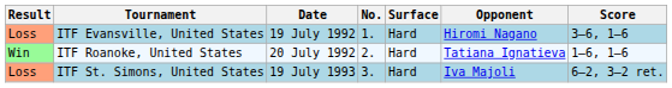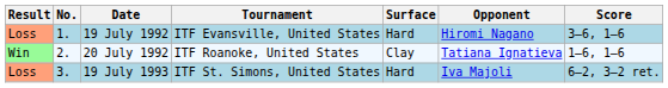 <table class="sortable wikitable">
 <tr>
 <th>Result</th>
+<th>No.</th>
+<th>Date</th>
 <th>Tournament</th>
-<th>Date</th>
-<th>No.</th>
 <th>Surface</th>
 <th>Opponent</th>
 <th class="unsortable">Score</th>
 </tr>
 <tr style="background:lightblue;">
 <td style="background:#ffa07a;">Loss</td>
+<td>1.</td>
+<td>19 July 1992</td>
 <td>ITF Evansville, United States</td>
-<td>19 July 1992</td>
-<td>1.</td>
 <td>Hard</td>
 <td> <a href='#'>Hiromi Nagano</a></td>
 <td>3–6, 1–6</td>
 </tr>
 <tr style="background:#f0f8ff;">
 <td style="background:#98fb98;">Win</td>
+<td>2.</td>
+<td>20 July 1992</td>
 <td>ITF Roanoke, United States</td>
-<td>20 July 1992</td>
-<td>2.</td>
-<td>Hard</td>
+<td>Clay</td>
 <td> <a href='#'>Tatiana Ignatieva</a></td>
 <td>1–6, 1–6</td>
 </tr>
 <tr style="background:lightblue;">
 <td style="background:#ffa07a;">Loss</td>
+<td>3.</td>
+<td>19 July 1993</td>
 <td>ITF St. Simons, United States</td>
-<td>19 July 1993</td>
-<td>3.</td>
 <td>Hard</td>
 <td> <a href='#'>Iva Majoli</a></td>
 <td>6–2, 3–2 ret.</td>
 </tr>
 </table>
